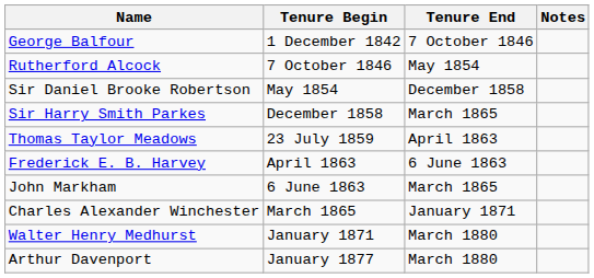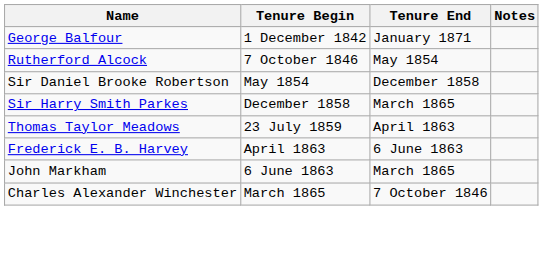 <table class="wikitable">
 <tr>
 <th>Name</th>
 <th>Tenure Begin</th>
 <th>Tenure End</th>
 <th>Notes</th>
 </tr>
 <tr>
 <td><a href='#'>George Balfour</a></td>
 <td>1 December 1842</td>
-<td>7 October 1846</td>
+<td>January 1871</td>
 <td></td>
 </tr>
 <tr>
 <td><a href='#'>Rutherford Alcock</a></td>
 <td>7 October 1846</td>
 <td>May 1854</td>
 <td></td>
 </tr>
 <tr>
 <td>Sir Daniel Brooke Robertson</td>
 <td>May 1854</td>
 <td>December 1858</td>
 <td></td>
 </tr>
 <tr>
 <td><a href='#'>Sir Harry Smith Parkes</a></td>
 <td>December 1858</td>
 <td>March 1865</td>
 <td></td>
 </tr>
 <tr>
 <td><a href='#'>Thomas Taylor Meadows</a></td>
 <td>23 July 1859</td>
 <td>April 1863</td>
 <td></td>
 </tr>
 <tr>
 <td><a href='#'>Frederick E. B. Harvey</a></td>
 <td>April 1863</td>
 <td>6 June 1863</td>
 <td></td>
 </tr>
 <tr>
 <td>John Markham</td>
 <td>6 June 1863</td>
 <td>March 1865</td>
 <td></td>
 </tr>
 <tr>
 <td>Charles Alexander Winchester</td>
 <td>March 1865</td>
-<td>January 1871</td>
-<td></td>
-</tr>
-<tr>
-<td><a href='#'>Walter Henry Medhurst</a></td>
-<td>January 1871</td>
-<td>March 1880</td>
-<td></td>
-</tr>
-<tr>
-<td>Arthur Davenport</td>
-<td>January 1877</td>
-<td>March 1880</td>
+<td>7 October 1846</td>
 <td></td>
 </tr>
 </table>
